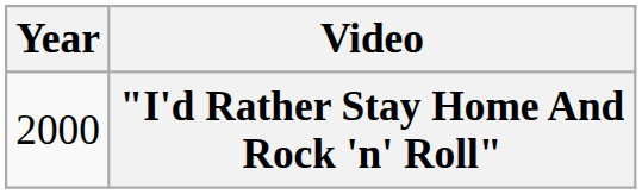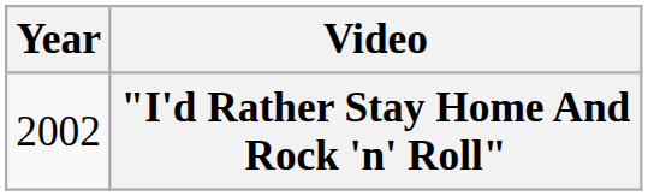 <table class="wikitable plainrowheaders">
 <tr>
 <th>Year</th>
 <th style="width:12em;">Video</th>
 </tr>
 <tr>
-<td>2000</td>
+<td>2002</td>
 <th scope="row">"I'd Rather Stay Home And Rock 'n' Roll"</th>
 </tr>
 </table>
